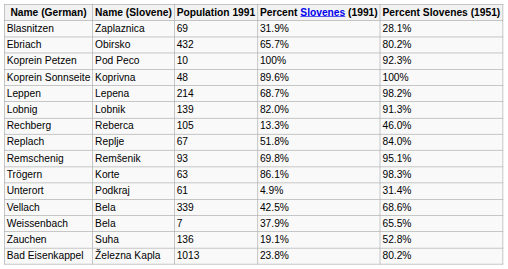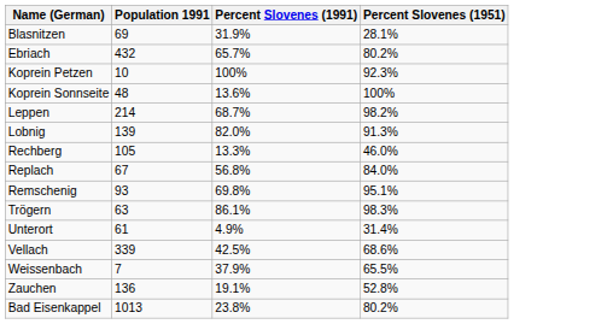 <table class="wikitable sortable">
 <tr>
 <th>Name (German)</th>
-<th>Name (Slovene)</th>
 <th>Population 1991</th>
 <th>Percent <a href='#'>Slovenes</a> (1991)</th>
 <th>Percent Slovenes (1951)</th>
 </tr>
 <tr>
 <td>Blasnitzen</td>
-<td>Zaplaznica</td>
 <td>69</td>
 <td>31.9%</td>
 <td>28.1%</td>
 </tr>
 <tr>
 <td>Ebriach</td>
-<td>Obirsko</td>
 <td>432</td>
 <td>65.7%</td>
 <td>80.2%</td>
 </tr>
 <tr>
 <td>Koprein Petzen</td>
-<td>Pod Peco</td>
 <td>10</td>
 <td>100%</td>
 <td>92.3%</td>
 </tr>
 <tr>
 <td>Koprein Sonnseite</td>
-<td>Koprivna</td>
 <td>48</td>
-<td>89.6%</td>
+<td>13.6%</td>
 <td>100%</td>
 </tr>
 <tr>
 <td>Leppen</td>
-<td>Lepena</td>
 <td>214</td>
 <td>68.7%</td>
 <td>98.2%</td>
 </tr>
 <tr>
 <td>Lobnig</td>
-<td>Lobnik</td>
 <td>139</td>
 <td>82.0%</td>
 <td>91.3%</td>
 </tr>
 <tr>
 <td>Rechberg</td>
-<td>Reberca</td>
 <td>105</td>
 <td>13.3%</td>
 <td>46.0%</td>
 </tr>
 <tr>
 <td>Replach</td>
-<td>Replje</td>
 <td>67</td>
-<td>51.8%</td>
+<td>56.8%</td>
 <td>84.0%</td>
 </tr>
 <tr>
 <td>Remschenig</td>
-<td>Remšenik</td>
 <td>93</td>
 <td>69.8%</td>
 <td>95.1%</td>
 </tr>
 <tr>
 <td>Trögern</td>
-<td>Korte</td>
 <td>63</td>
 <td>86.1%</td>
 <td>98.3%</td>
 </tr>
 <tr>
 <td>Unterort</td>
-<td>Podkraj</td>
 <td>61</td>
 <td>4.9%</td>
 <td>31.4%</td>
 </tr>
 <tr>
 <td>Vellach</td>
-<td>Bela</td>
 <td>339</td>
 <td>42.5%</td>
 <td>68.6%</td>
 </tr>
 <tr>
 <td>Weissenbach</td>
-<td>Bela</td>
 <td>7</td>
 <td>37.9%</td>
 <td>65.5%</td>
 </tr>
 <tr>
 <td>Zauchen</td>
-<td>Suha</td>
 <td>136</td>
 <td>19.1%</td>
 <td>52.8%</td>
 </tr>
 <tr>
 <td>Bad Eisenkappel</td>
-<td>Železna Kapla</td>
 <td>1013</td>
 <td>23.8%</td>
 <td>80.2%</td>
 </tr>
 </table>
